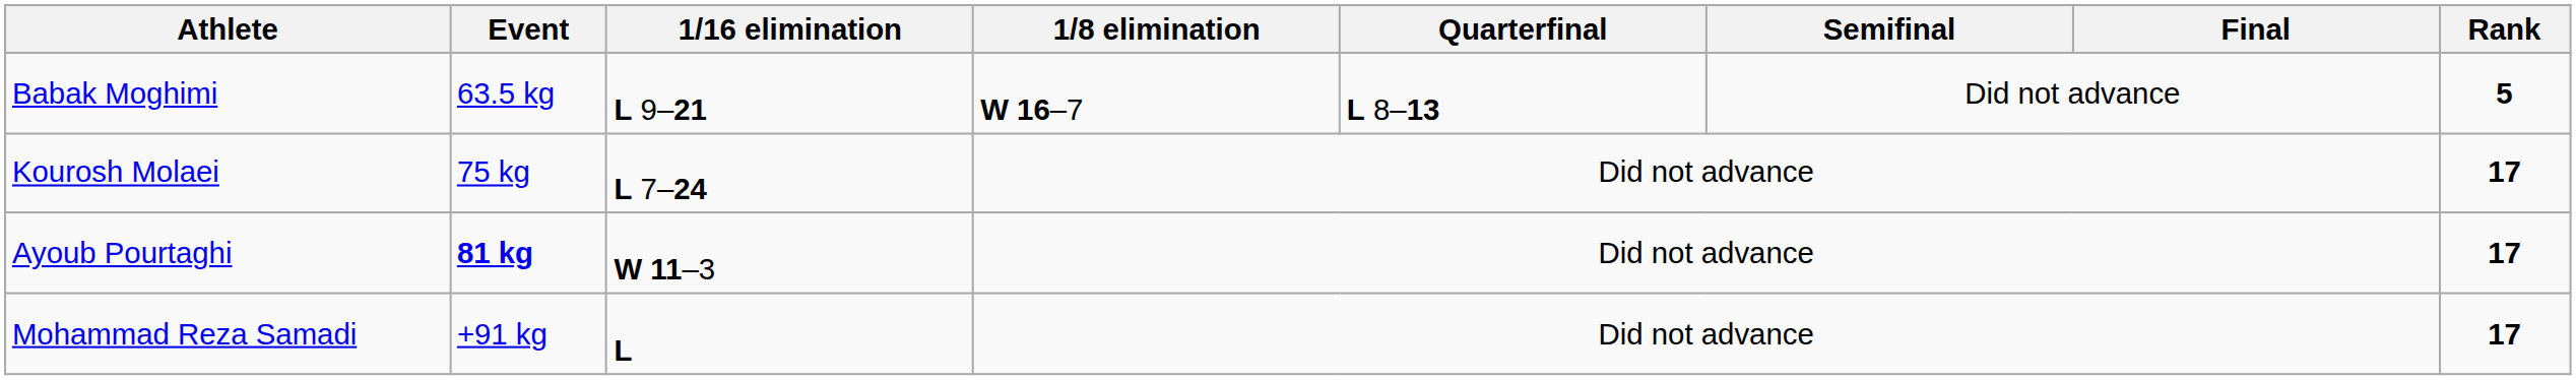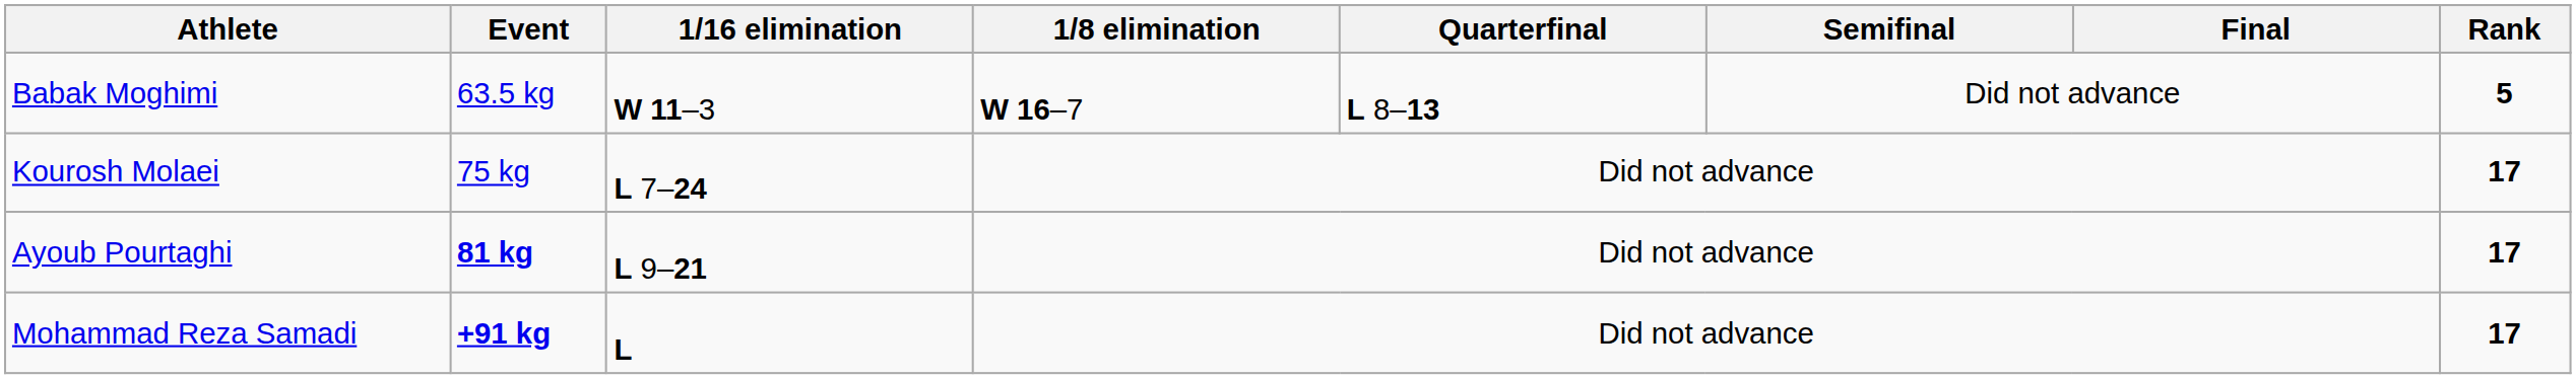 <table class="wikitable" width="98%" style="text-align:left; font-size:90%">
 <tr>
 <th width="17%">Athlete</th>
 <th width="6%">Event</th>
 <th width="14%">1/16 elimination</th>
 <th width="14%">1/8 elimination</th>
 <th width="14%">Quarterfinal</th>
 <th width="14%">Semifinal</th>
 <th width="14%">Final</th>
 <th width="5%">Rank</th>
 </tr>
 <tr>
 <td><a href='#'>Babak Moghimi</a></td>
 <td><a href='#'>63.5 kg</a></td>
-<td><br><strong>L</strong> 9–<strong>21</strong></td>
+<td><br><strong>W</strong> <strong>11</strong>–3</td>
 <td><br><strong>W</strong> <strong>16</strong>–7</td>
 <td><br><strong>L</strong> 8–<strong>13</strong></td>
 <td colspan=2 align=center>Did not advance</td>
 <td align=center><strong>5</strong></td>
 </tr>
 <tr>
 <td><a href='#'>Kourosh Molaei</a></td>
 <td><a href='#'>75 kg</a></td>
 <td><br><strong>L</strong> 7–<strong>24</strong></td>
 <td colspan=4 align=center>Did not advance</td>
 <td align=center><strong>17</strong></td>
 </tr>
 <tr>
 <td><a href='#'>Ayoub Pourtaghi</a></td>
 <td><strong><a href='#'>81 kg</a></strong></td>
-<td><br><strong>W</strong> <strong>11</strong>–3</td>
+<td><br><strong>L</strong> 9–<strong>21</strong></td>
 <td colspan=4 align=center>Did not advance</td>
 <td align=center><strong>17</strong></td>
 </tr>
 <tr>
 <td><a href='#'>Mohammad Reza Samadi</a></td>
-<td><a href='#'>+91 kg</a></td>
+<td><strong><a href='#'>+91 kg</a></strong></td>
 <td><br><strong>L</strong> </td>
 <td colspan=4 align=center>Did not advance</td>
 <td align=center><strong>17</strong></td>
 </tr>
 </table>
